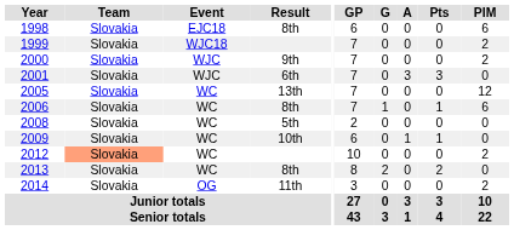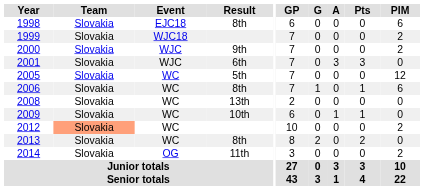 <table border="0" cellpadding="1" cellspacing="0" ID="Table3" style="text-align:center; width:40em">
 <tr ALIGN="center" bgcolor="#e0e0e0">
 <th>Year</th>
 <th>Team</th>
 <th>Event</th>
 <th>Result</th>
 <th rowspan="99" bgcolor="#ffffff"></th>
 <th>GP</th>
 <th>G</th>
 <th>A</th>
 <th>Pts</th>
 <th>PIM</th>
 </tr>
 <tr>
 <td><a href='#'>1998</a></td>
 <td><a href='#'>Slovakia</a></td>
 <td><a href='#'>EJC18</a></td>
 <td>8th</td>
 <td>6</td>
 <td>0</td>
 <td>0</td>
 <td>0</td>
 <td>6</td>
 </tr>
 <tr bgcolor="#f0f0f0">
 <td><a href='#'>1999</a></td>
 <td>Slovakia</td>
 <td><a href='#'>WJC18</a></td>
 <td></td>
 <td>7</td>
 <td>0</td>
 <td>0</td>
 <td>0</td>
 <td>2</td>
 </tr>
 <tr>
 <td><a href='#'>2000</a></td>
 <td><a href='#'>Slovakia</a></td>
 <td><a href='#'>WJC</a></td>
 <td>9th</td>
 <td>7</td>
 <td>0</td>
 <td>0</td>
 <td>0</td>
 <td>2</td>
 </tr>
 <tr bgcolor="#f0f0f0">
 <td><a href='#'>2001</a></td>
 <td>Slovakia</td>
 <td>WJC</td>
 <td>6th</td>
 <td>7</td>
 <td>0</td>
 <td>3</td>
 <td>3</td>
 <td>0</td>
 </tr>
 <tr>
 <td><a href='#'>2005</a></td>
 <td><a href='#'>Slovakia</a></td>
 <td><a href='#'>WC</a></td>
-<td>13th</td>
+<td>5th</td>
 <td>7</td>
 <td>0</td>
 <td>0</td>
 <td>0</td>
 <td>12</td>
 </tr>
 <tr bgcolor="#f0f0f0">
 <td><a href='#'>2006</a></td>
 <td>Slovakia</td>
 <td>WC</td>
 <td>8th</td>
 <td>7</td>
 <td>1</td>
 <td>0</td>
 <td>1</td>
 <td>6</td>
 </tr>
 <tr>
 <td><a href='#'>2008</a></td>
 <td>Slovakia</td>
 <td>WC</td>
-<td>5th</td>
+<td>13th</td>
 <td>2</td>
 <td>0</td>
 <td>0</td>
 <td>0</td>
 <td>0</td>
 </tr>
 <tr bgcolor="#f0f0f0">
 <td><a href='#'>2009</a></td>
 <td>Slovakia</td>
 <td>WC</td>
 <td>10th</td>
 <td>6</td>
 <td>0</td>
 <td>1</td>
 <td>1</td>
 <td>0</td>
 </tr>
 <tr>
 <td><a href='#'>2012</a></td>
 <td style="background: lightsalmon;">Slovakia</td>
 <td>WC</td>
 <td></td>
 <td>10</td>
 <td>0</td>
 <td>0</td>
 <td>0</td>
 <td>2</td>
 </tr>
 <tr bgcolor="#f0f0f0">
 <td><a href='#'>2013</a></td>
 <td>Slovakia</td>
 <td>WC</td>
 <td>8th</td>
 <td>8</td>
 <td>2</td>
 <td>0</td>
 <td>2</td>
 <td>0</td>
 </tr>
 <tr>
 <td><a href='#'>2014</a></td>
 <td>Slovakia</td>
 <td><a href='#'>OG</a></td>
 <td>11th</td>
 <td>3</td>
 <td>0</td>
 <td>0</td>
 <td>0</td>
 <td>2</td>
 </tr>
 <tr bgcolor="#e0e0e0">
 <th colspan=4>Junior totals</th>
 <th>27</th>
 <th>0</th>
 <th>3</th>
 <th>3</th>
 <th>10</th>
 </tr>
 <tr bgcolor="#e0e0e0">
 <th colspan=4>Senior totals</th>
 <th>43</th>
 <th>3</th>
 <th>1</th>
 <th>4</th>
 <th>22</th>
 </tr>
 </table>
